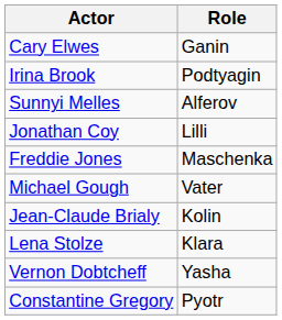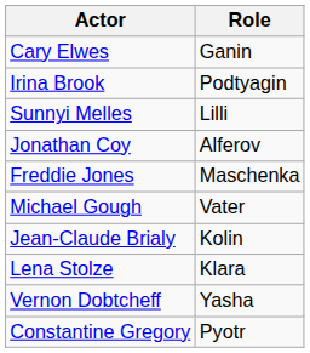 <table class="wikitable">
 <tr>
 <th>Actor</th>
 <th>Role</th>
 </tr>
 <tr>
 <td><a href='#'>Cary Elwes</a></td>
 <td>Ganin</td>
 </tr>
 <tr>
 <td><a href='#'>Irina Brook</a></td>
 <td>Podtyagin</td>
 </tr>
 <tr>
 <td><a href='#'>Sunnyi Melles</a></td>
-<td>Alferov</td>
+<td>Lilli</td>
 </tr>
 <tr>
 <td><a href='#'>Jonathan Coy</a></td>
-<td>Lilli</td>
+<td>Alferov</td>
 </tr>
 <tr>
 <td><a href='#'>Freddie Jones</a></td>
 <td>Maschenka</td>
 </tr>
 <tr>
 <td><a href='#'>Michael Gough</a></td>
 <td>Vater</td>
 </tr>
 <tr>
 <td><a href='#'>Jean-Claude Brialy</a></td>
 <td>Kolin</td>
 </tr>
 <tr>
 <td><a href='#'>Lena Stolze</a></td>
 <td>Klara</td>
 </tr>
 <tr>
 <td><a href='#'>Vernon Dobtcheff</a></td>
 <td>Yasha</td>
 </tr>
 <tr>
 <td><a href='#'>Constantine Gregory</a></td>
 <td>Pyotr</td>
 </tr>
 </table>
